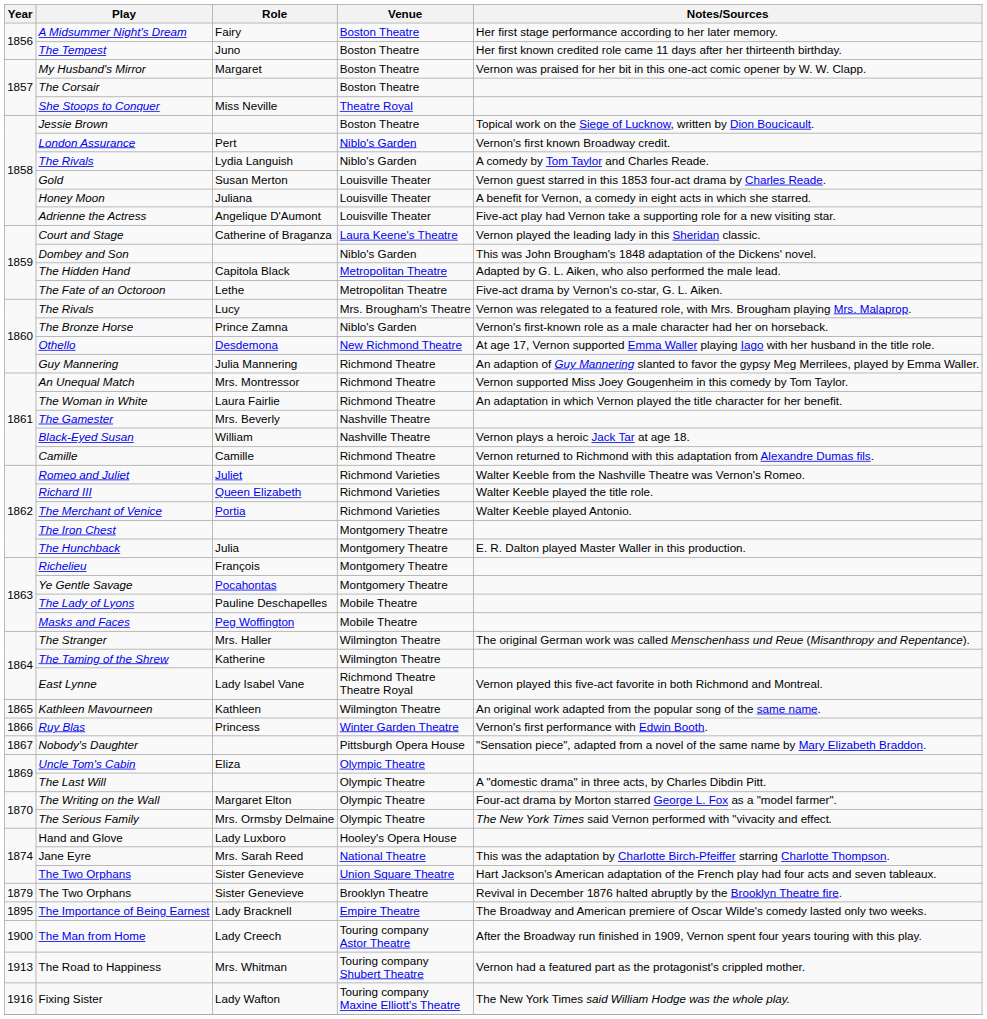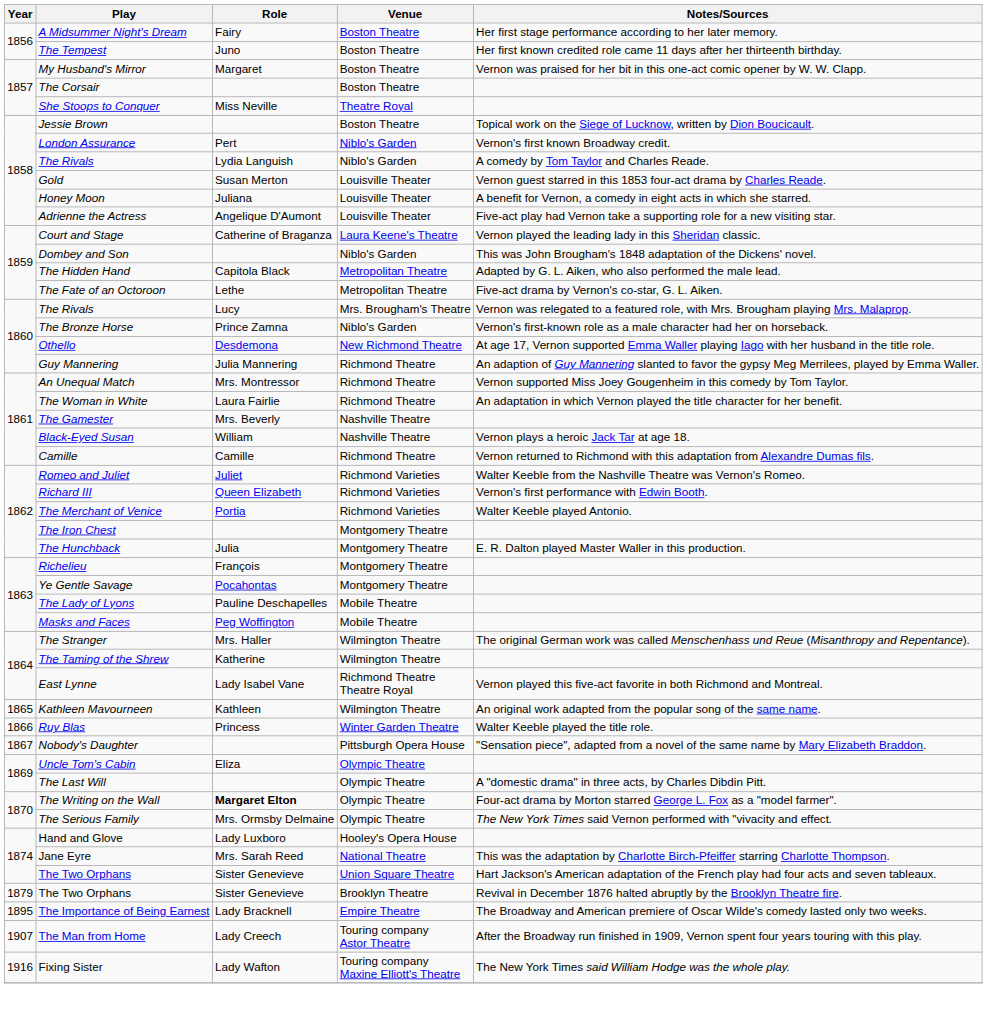 <table class="wikitable sortable plainrowheaders" style="font-size: 90%">
 <tr>
 <th scope="col">Year</th>
 <th scope="col">Play</th>
 <th scope="col">Role</th>
 <th scope="col">Venue</th>
 <th scope="col">Notes/Sources</th>
 </tr>
 <tr>
 <td rowspan=2>1856</td>
 <td><em><a href='#'>A Midsummer Night's Dream</a></em></td>
 <td>Fairy</td>
 <td><a href='#'>Boston Theatre</a></td>
 <td>Her first stage performance according to her later memory.</td>
 </tr>
 <tr>
 <td><em><a href='#'>The Tempest</a></em></td>
 <td>Juno</td>
 <td>Boston Theatre</td>
 <td>Her first known credited role came 11 days after her thirteenth birthday.</td>
 </tr>
 <tr>
 <td rowspan=3>1857</td>
 <td><em>My Husband's Mirror</em></td>
 <td>Margaret</td>
 <td>Boston Theatre</td>
 <td>Vernon was praised for her bit in this one-act comic opener by W. W. Clapp.</td>
 </tr>
 <tr>
 <td><em>The Corsair</em></td>
 <td></td>
 <td>Boston Theatre</td>
 <td></td>
 </tr>
 <tr>
 <td><em><a href='#'>She Stoops to Conquer</a></em></td>
 <td>Miss Neville</td>
 <td><a href='#'>Theatre Royal</a></td>
 <td></td>
 </tr>
 <tr>
 <td rowspan=6>1858</td>
 <td><em>Jessie Brown</em></td>
 <td></td>
 <td>Boston Theatre</td>
 <td>Topical work on the <a href='#'>Siege of Lucknow</a>, written by <a href='#'>Dion Boucicault</a>.</td>
 </tr>
 <tr>
 <td><em><a href='#'>London Assurance</a></em></td>
 <td>Pert</td>
 <td><a href='#'>Niblo's Garden</a></td>
 <td>Vernon's first known Broadway credit.</td>
 </tr>
 <tr>
 <td><em><a href='#'>The Rivals</a></em></td>
 <td>Lydia Languish</td>
 <td>Niblo's Garden</td>
 <td>A comedy by <a href='#'>Tom Taylor</a> and Charles Reade.</td>
 </tr>
 <tr>
 <td><em>Gold</em></td>
 <td>Susan Merton</td>
 <td>Louisville Theater</td>
 <td>Vernon guest starred in this 1853 four-act drama by <a href='#'>Charles Reade</a>.</td>
 </tr>
 <tr>
 <td><em>Honey Moon</em></td>
 <td>Juliana</td>
 <td>Louisville Theater</td>
 <td>A benefit for Vernon, a comedy in eight acts in which she starred.</td>
 </tr>
 <tr>
 <td><em>Adrienne the Actress</em></td>
 <td>Angelique D'Aumont</td>
 <td>Louisville Theater</td>
 <td>Five-act play had Vernon take a supporting role for a new visiting star.</td>
 </tr>
 <tr>
 <td rowspan=4>1859</td>
 <td><em>Court and Stage</em></td>
 <td>Catherine of Braganza</td>
 <td><a href='#'>Laura Keene's Theatre</a></td>
 <td>Vernon played the leading lady in this <a href='#'>Sheridan</a> classic.</td>
 </tr>
 <tr>
 <td><em>Dombey and Son</em></td>
 <td></td>
 <td>Niblo's Garden</td>
 <td>This was John Brougham's 1848 adaptation of the Dickens' novel.</td>
 </tr>
 <tr>
 <td><em>The Hidden Hand</em></td>
 <td>Capitola Black</td>
 <td><a href='#'>Metropolitan Theatre</a></td>
 <td>Adapted by G. L. Aiken, who also performed the male lead.</td>
 </tr>
 <tr>
 <td><em>The Fate of an Octoroon</em></td>
 <td>Lethe</td>
 <td>Metropolitan Theatre</td>
 <td>Five-act drama by Vernon's co-star, G. L. Aiken.</td>
 </tr>
 <tr>
 <td rowspan=4>1860</td>
 <td><em>The Rivals</em></td>
 <td>Lucy</td>
 <td>Mrs. Brougham's Theatre</td>
 <td>Vernon was relegated to a featured role, with Mrs. Brougham playing <a href='#'>Mrs. Malaprop</a>.</td>
 </tr>
 <tr>
 <td><em>The Bronze Horse</em></td>
 <td>Prince Zamna</td>
 <td>Niblo's Garden</td>
 <td>Vernon's first-known role as a male character had her on horseback.</td>
 </tr>
 <tr>
 <td><em><a href='#'>Othello</a></em></td>
 <td><a href='#'>Desdemona</a></td>
 <td><a href='#'>New Richmond Theatre</a></td>
 <td>At age 17, Vernon supported <a href='#'>Emma Waller</a> playing <a href='#'>Iago</a> with her husband in the title role.</td>
 </tr>
 <tr>
 <td><em>Guy Mannering</em></td>
 <td>Julia Mannering</td>
 <td>Richmond Theatre</td>
 <td>An adaption of <em><a href='#'>Guy Mannering</a></em> slanted to favor the gypsy Meg Merrilees, played by Emma Waller.</td>
 </tr>
 <tr>
 <td rowspan=5>1861</td>
 <td><em>An Unequal Match</em></td>
 <td>Mrs. Montressor</td>
 <td>Richmond Theatre</td>
 <td>Vernon supported Miss Joey Gougenheim in this comedy by Tom Taylor.</td>
 </tr>
 <tr>
 <td><em>The Woman in White</em></td>
 <td>Laura Fairlie</td>
 <td>Richmond Theatre</td>
 <td>An adaptation in which Vernon played the title character for her benefit.</td>
 </tr>
 <tr>
 <td><em><a href='#'>The Gamester</a></em></td>
 <td>Mrs. Beverly</td>
 <td>Nashville Theatre</td>
 <td></td>
 </tr>
 <tr>
 <td><em><a href='#'>Black-Eyed Susan</a></em></td>
 <td>William</td>
 <td>Nashville Theatre</td>
 <td>Vernon plays a heroic <a href='#'>Jack Tar</a> at age 18.</td>
 </tr>
 <tr>
 <td><em>Camille</em></td>
 <td>Camille</td>
 <td>Richmond Theatre</td>
 <td>Vernon returned to Richmond with this adaptation from <a href='#'>Alexandre Dumas fils</a>.</td>
 </tr>
 <tr>
 <td rowspan=5>1862</td>
 <td><em><a href='#'>Romeo and Juliet</a></em></td>
 <td><a href='#'>Juliet</a></td>
 <td>Richmond Varieties</td>
 <td>Walter Keeble from the Nashville Theatre was Vernon's Romeo.</td>
 </tr>
 <tr>
 <td><em><a href='#'>Richard III</a></em></td>
 <td><a href='#'>Queen Elizabeth</a></td>
 <td>Richmond Varieties</td>
-<td>Walter Keeble played the title role.</td>
+<td>Vernon's first performance with <a href='#'>Edwin Booth</a>.</td>
 </tr>
 <tr>
 <td><em><a href='#'>The Merchant of Venice</a></em></td>
 <td><a href='#'>Portia</a></td>
 <td>Richmond Varieties</td>
 <td>Walter Keeble played Antonio.</td>
 </tr>
 <tr>
 <td><em><a href='#'>The Iron Chest</a></em></td>
 <td></td>
 <td>Montgomery Theatre</td>
 <td></td>
 </tr>
 <tr>
 <td><em><a href='#'>The Hunchback</a></em></td>
 <td>Julia</td>
 <td>Montgomery Theatre</td>
 <td>E. R. Dalton played Master Waller in this production.</td>
 </tr>
 <tr>
 <td rowspan=4>1863</td>
 <td><em><a href='#'>Richelieu</a></em></td>
 <td>François</td>
 <td>Montgomery Theatre</td>
 <td></td>
 </tr>
 <tr>
 <td><em>Ye Gentle Savage</em></td>
 <td><a href='#'>Pocahontas</a></td>
 <td>Montgomery Theatre</td>
 <td></td>
 </tr>
 <tr>
 <td><em><a href='#'>The Lady of Lyons</a></em></td>
 <td>Pauline Deschapelles</td>
 <td>Mobile Theatre</td>
 <td></td>
 </tr>
 <tr>
 <td><em><a href='#'>Masks and Faces</a></em></td>
 <td><a href='#'>Peg Woffington</a></td>
 <td>Mobile Theatre</td>
 <td></td>
 </tr>
 <tr>
 <td rowspan=3>1864</td>
 <td><em>The Stranger</em></td>
 <td>Mrs. Haller</td>
 <td>Wilmington Theatre</td>
 <td>The original German work was called <em>Menschenhass und Reue</em> (<em>Misanthropy and Repentance</em>).</td>
 </tr>
 <tr>
 <td><em><a href='#'>The Taming of the Shrew</a></em></td>
 <td>Katherine</td>
 <td>Wilmington Theatre</td>
 <td></td>
 </tr>
 <tr>
 <td><em>East Lynne</em></td>
 <td>Lady Isabel Vane</td>
 <td>Richmond Theatre<br>Theatre Royal</td>
 <td>Vernon played this five-act favorite in both Richmond and Montreal.</td>
 </tr>
 <tr>
 <td>1865</td>
 <td><em>Kathleen Mavourneen</em></td>
 <td>Kathleen</td>
 <td>Wilmington Theatre</td>
 <td>An original work adapted from the popular song of the <a href='#'>same name</a>.</td>
 </tr>
 <tr>
 <td>1866</td>
 <td><em><a href='#'>Ruy Blas</a></em></td>
 <td>Princess</td>
 <td><a href='#'>Winter Garden Theatre</a></td>
-<td>Vernon's first performance with <a href='#'>Edwin Booth</a>.</td>
+<td>Walter Keeble played the title role.</td>
 </tr>
 <tr>
 <td>1867</td>
 <td><em>Nobody's Daughter</em></td>
 <td></td>
 <td>Pittsburgh Opera House</td>
 <td>"Sensation piece", adapted from a novel of the same name by <a href='#'>Mary Elizabeth Braddon</a>.</td>
 </tr>
 <tr>
 <td rowspan=2>1869</td>
 <td><em><a href='#'>Uncle Tom's Cabin</a></em></td>
 <td>Eliza</td>
 <td><a href='#'>Olympic Theatre</a></td>
 <td></td>
 </tr>
 <tr>
 <td><em>The Last Will</em></td>
 <td></td>
 <td>Olympic Theatre</td>
 <td>A "domestic drama" in three acts, by Charles Dibdin Pitt.</td>
 </tr>
 <tr>
 <td rowspan=2>1870</td>
 <td><em>The Writing on the Wall</em></td>
-<td>Margaret Elton</td>
+<td><strong>Margaret Elton</strong></td>
 <td>Olympic Theatre</td>
 <td>Four-act drama by Morton starred <a href='#'>George L. Fox</a> as a "model farmer".</td>
 </tr>
 <tr>
 <td><em>The Serious Family</em></td>
 <td>Mrs. Ormsby Delmaine</td>
 <td>Olympic Theatre</td>
 <td><em>The New York Times</em> said Vernon performed with "vivacity and effect<em>.</td>
 </tr>
 <tr>
 <td rowspan=3>1874</td>
 <td></em>Hand and Glove<em></td>
 <td>Lady Luxboro</td>
 <td>Hooley's Opera House</td>
 <td></td>
 </tr>
 <tr>
 <td></em>Jane Eyre<em></td>
 <td>Mrs. Sarah Reed</td>
 <td><a href='#'>National Theatre</a></td>
 <td>This was the adaptation by <a href='#'>Charlotte Birch-Pfeiffer</a> starring <a href='#'>Charlotte Thompson</a>.</td>
 </tr>
 <tr>
 <td></em><a href='#'>The Two Orphans</a><em></td>
 <td>Sister Genevieve</td>
 <td><a href='#'>Union Square Theatre</a></td>
 <td>Hart Jackson's American adaptation of the French play had four acts and seven tableaux.</td>
 </tr>
 <tr>
 <td>1879</td>
 <td></em>The Two Orphans<em></td>
 <td>Sister Genevieve</td>
 <td>Brooklyn Theatre</td>
 <td>Revival in December 1876 halted abruptly by the <a href='#'>Brooklyn Theatre fire</a>.</td>
 </tr>
 <tr>
 <td>1895</td>
 <td></em><a href='#'>The Importance of Being Earnest</a><em></td>
 <td>Lady Bracknell</td>
 <td><a href='#'>Empire Theatre</a></td>
 <td>The Broadway and American premiere of Oscar Wilde's comedy lasted only two weeks.</td>
 </tr>
 <tr>
-<td>1900</td>
+<td>1907</td>
 <td></em><a href='#'>The Man from Home</a><em></td>
 <td>Lady Creech</td>
 <td>Touring company<br><a href='#'>Astor Theatre</a></td>
 <td>After the Broadway run finished in 1909, Vernon spent four years touring with this play.</td>
-</tr>
-<tr>
-<td>1913</td>
-<td></em>The Road to Happiness<em></td>
-<td>Mrs. Whitman</td>
-<td>Touring company<br><a href='#'>Shubert Theatre</a></td>
-<td>Vernon had a featured part as the protagonist's crippled mother.</td>
 </tr>
 <tr>
 <td>1916</td>
 <td></em>Fixing Sister<em></td>
 <td>Lady Wafton</td>
 <td>Touring company<br><a href='#'>Maxine Elliott's Theatre</a></td>
 <td></em>The New York Times<em> said William Hodge was the whole play.</td>
 </tr>
 <tr>
 </tr>
 </table>
